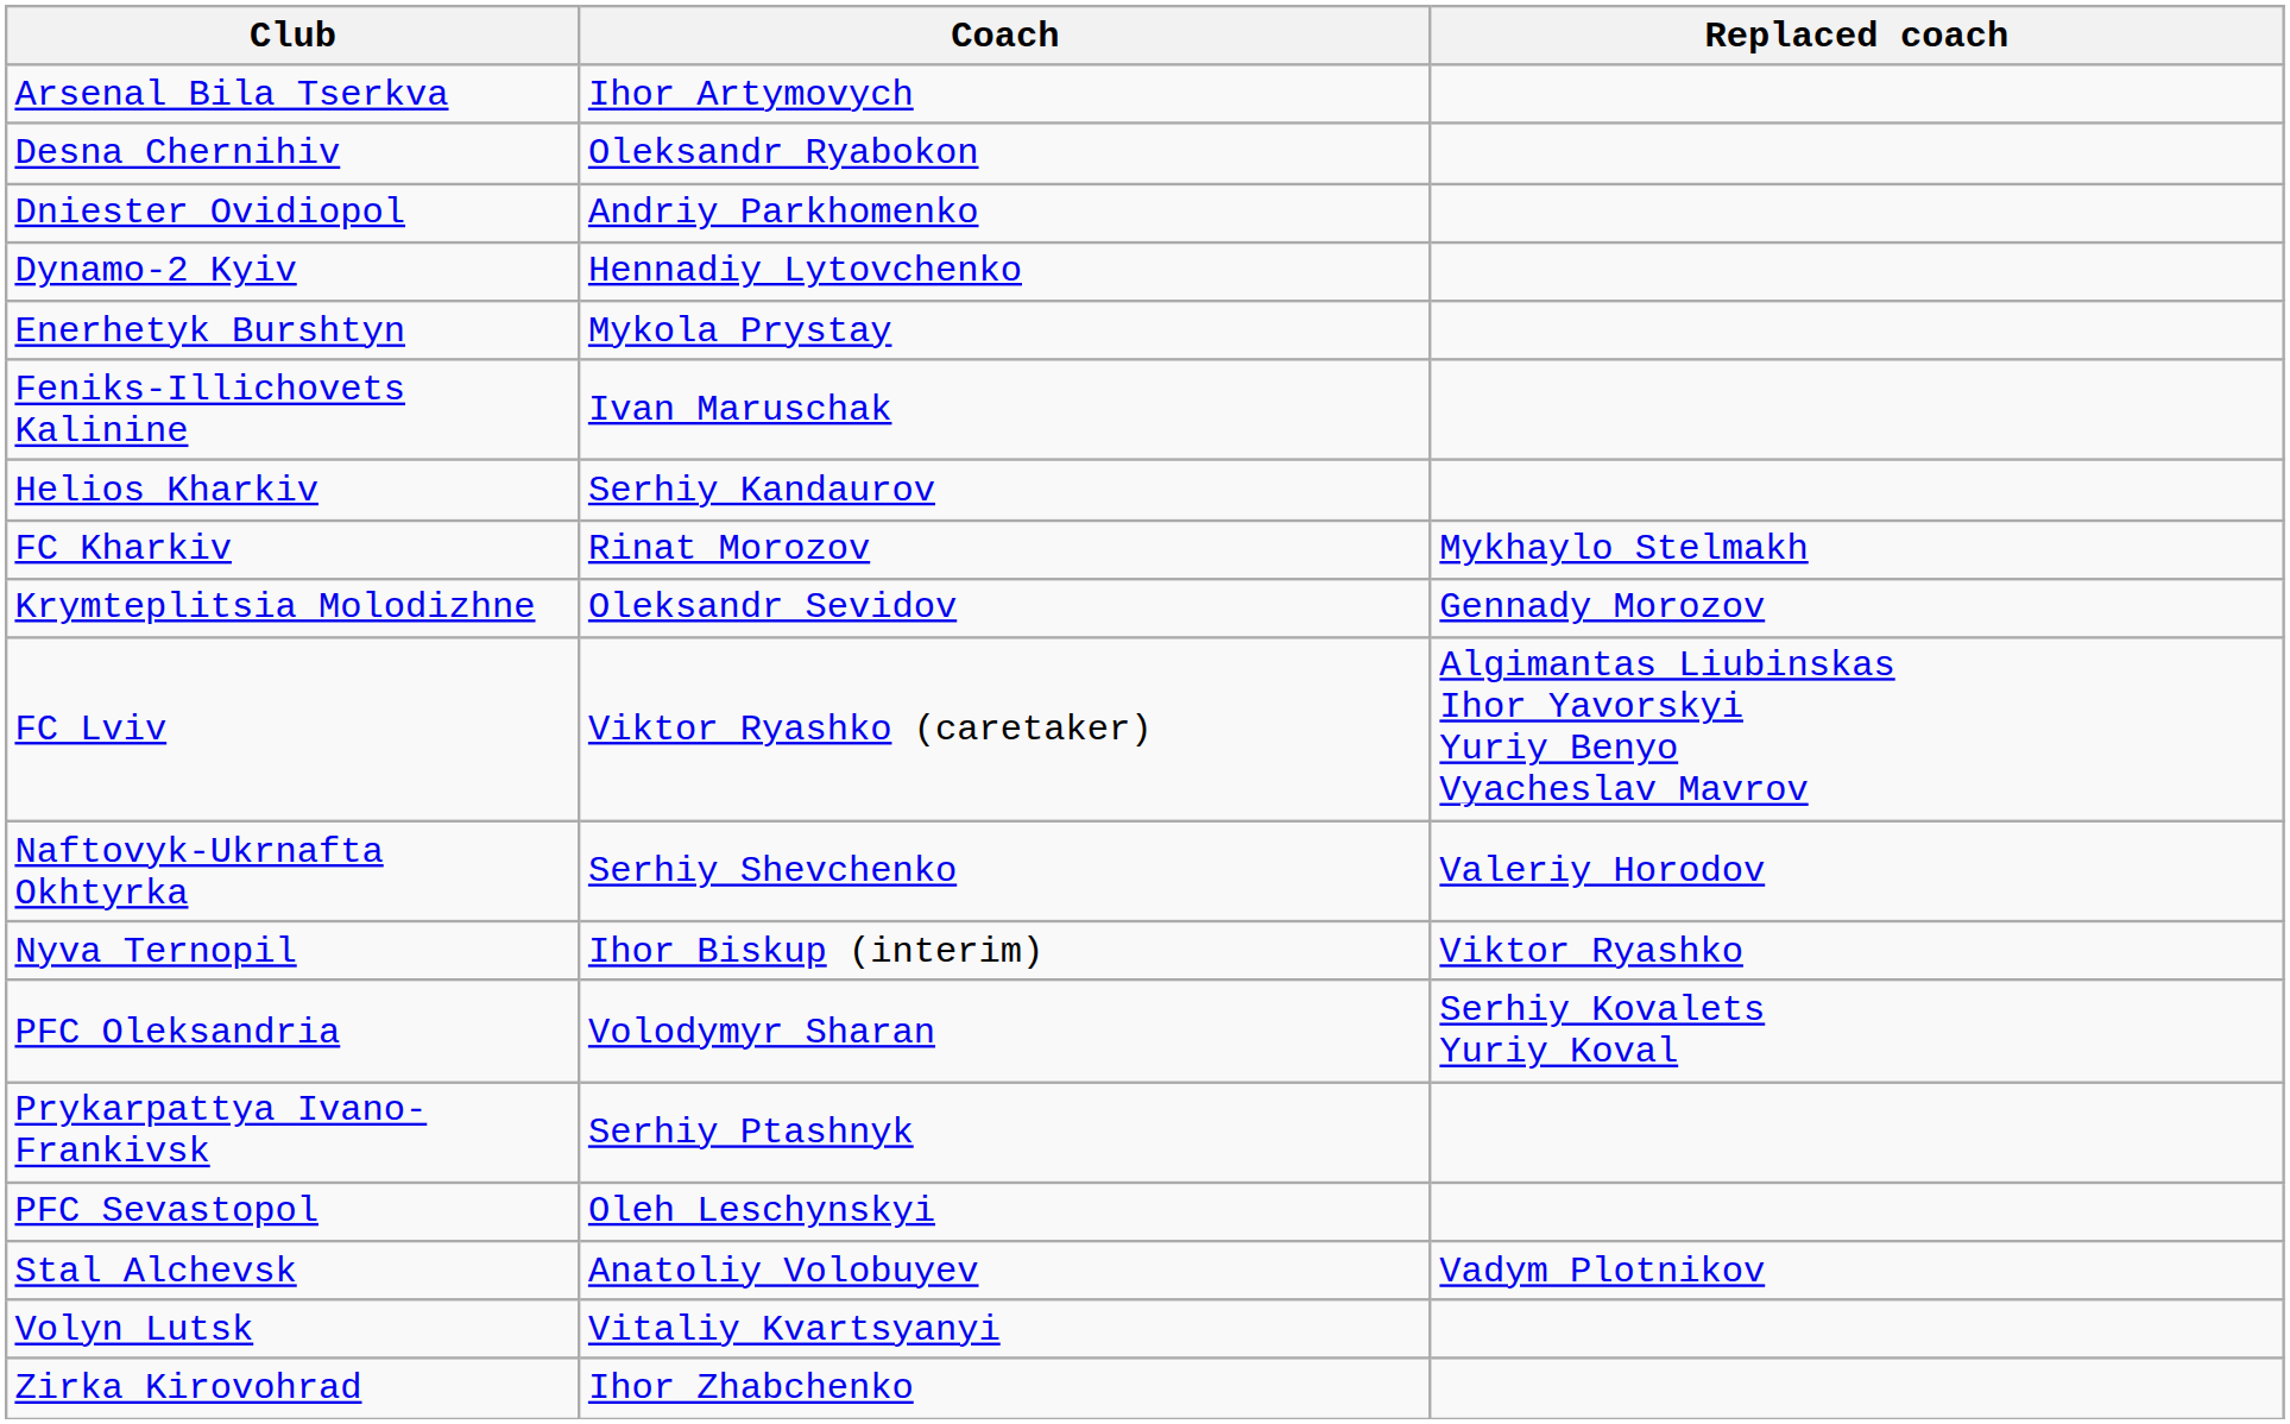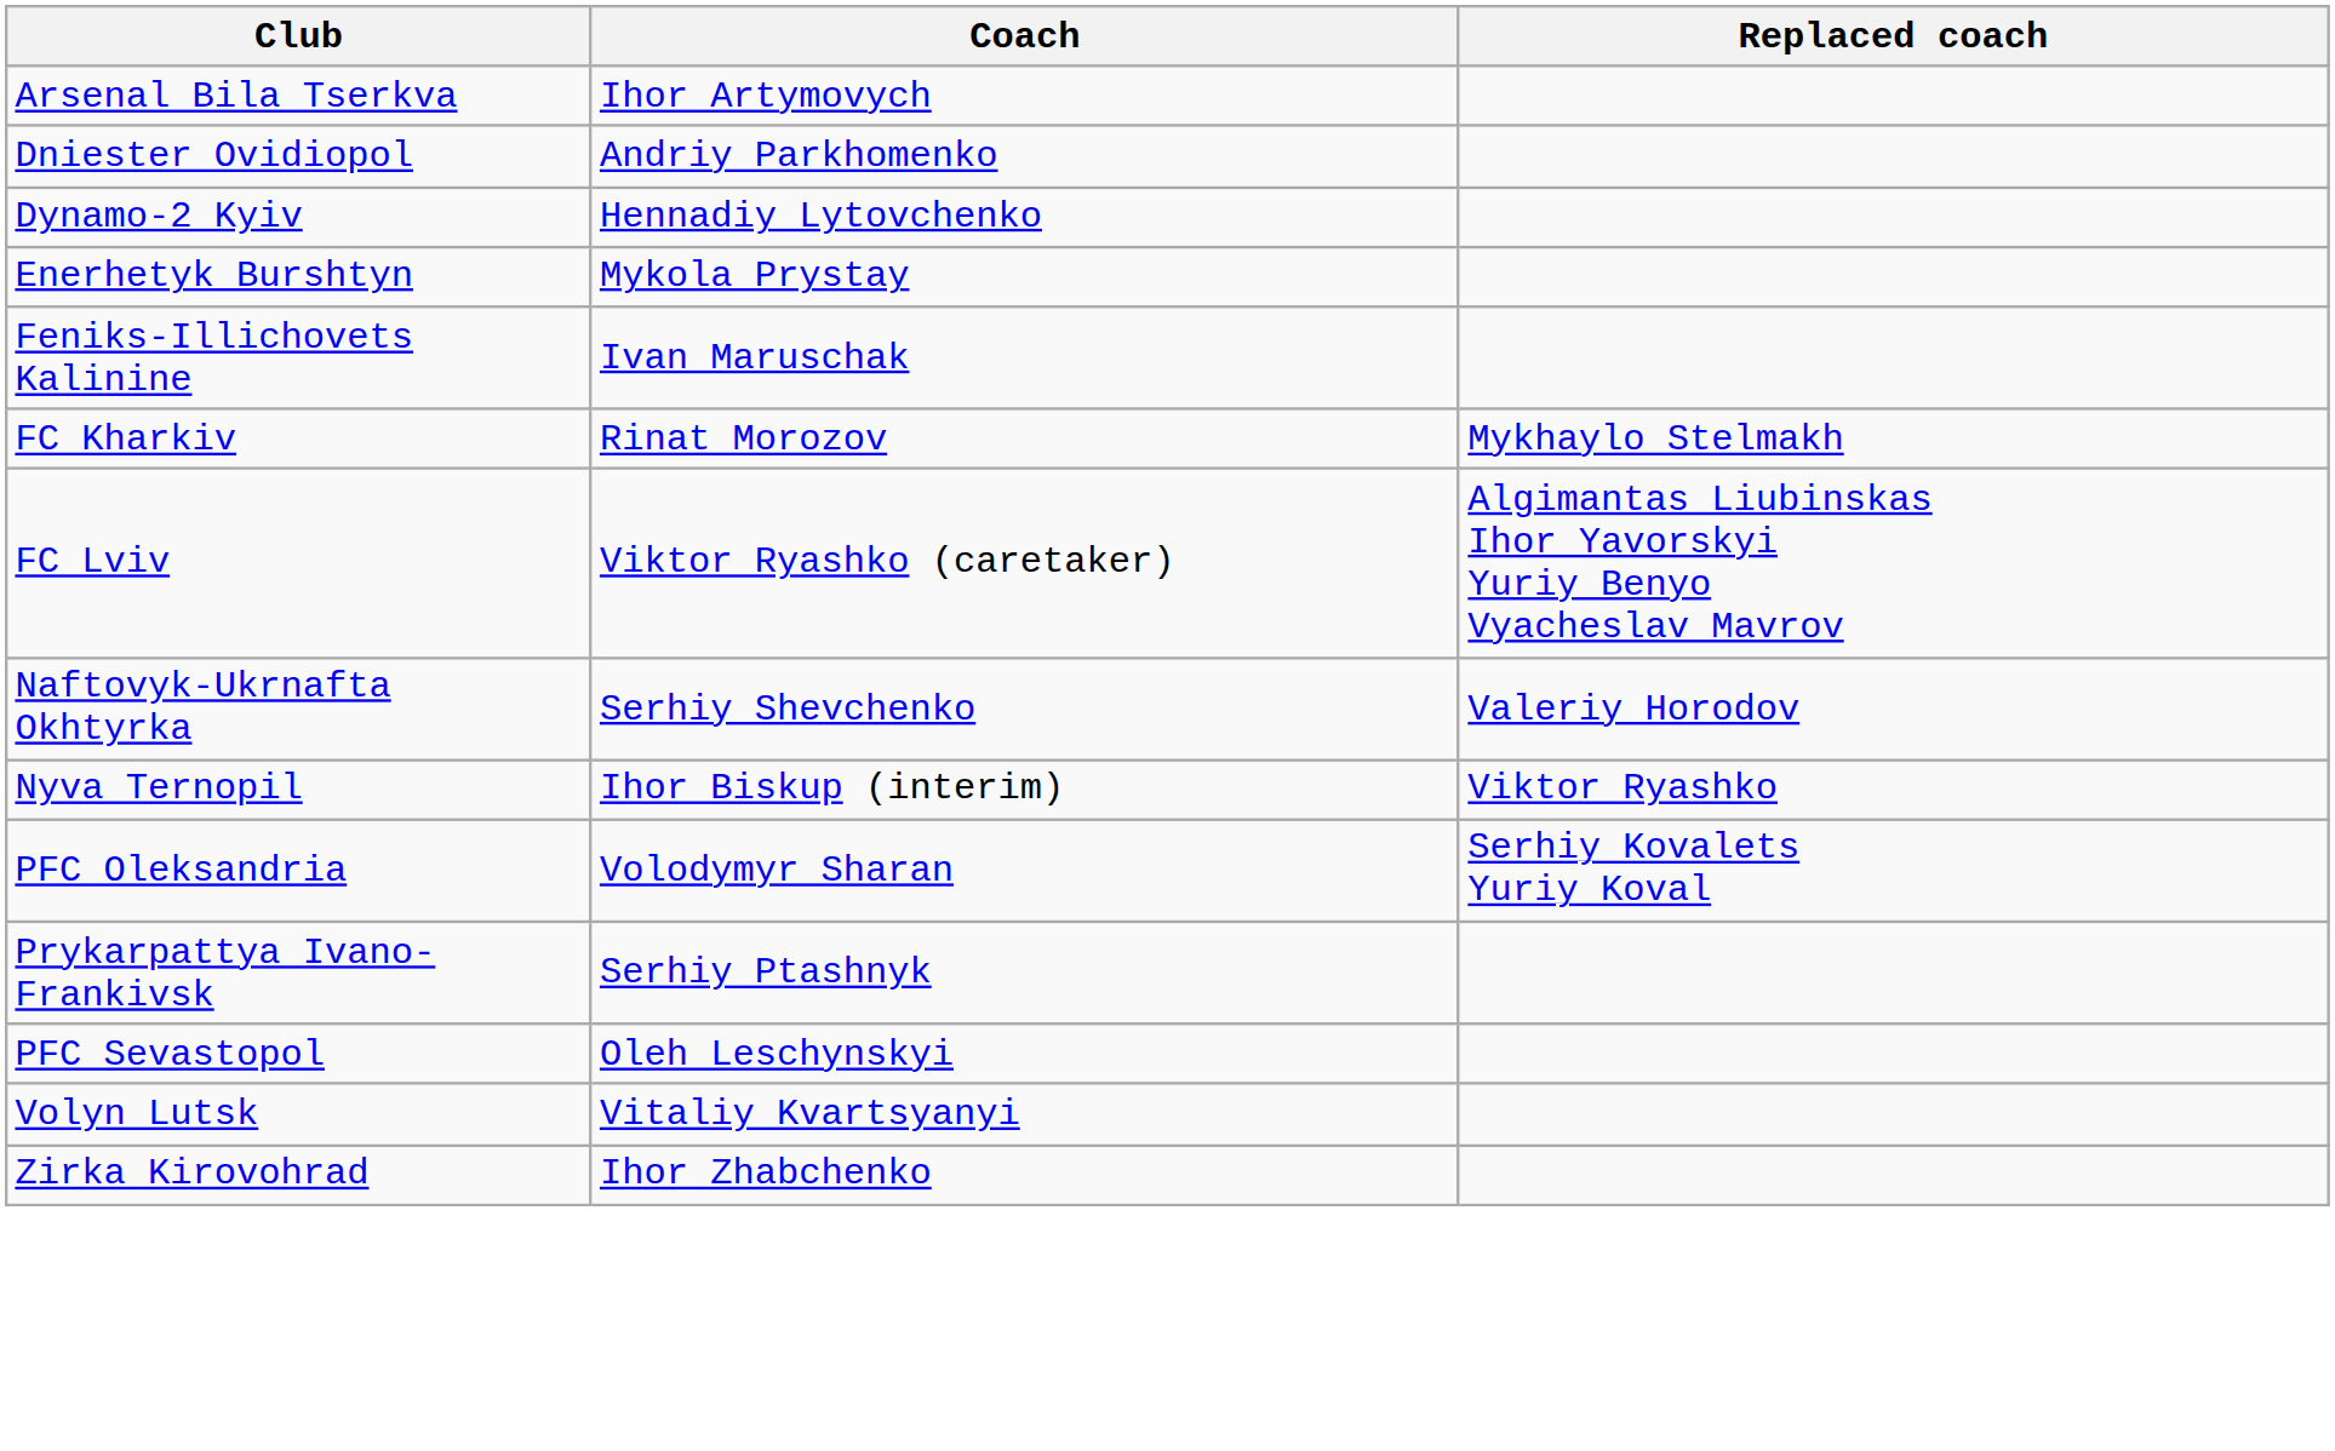 <table class="wikitable">
 <tr>
 <th style="width:200px;">Club</th>
 <th style="width:300px;">Coach</th>
 <th style="width:300px;">Replaced coach</th>
 </tr>
 <tr>
 <td><a href='#'>Arsenal Bila Tserkva</a></td>
 <td> <a href='#'>Ihor Artymovych</a></td>
-<td></td>
-</tr>
-<tr>
-<td><a href='#'>Desna Chernihiv</a></td>
-<td> <a href='#'>Oleksandr Ryabokon</a></td>
 <td></td>
 </tr>
 <tr>
 <td><a href='#'>Dniester Ovidiopol</a></td>
 <td> <a href='#'>Andriy Parkhomenko</a></td>
 <td></td>
 </tr>
 <tr>
 <td><a href='#'>Dynamo-2 Kyiv</a></td>
 <td> <a href='#'>Hennadiy Lytovchenko</a></td>
 <td></td>
 </tr>
 <tr>
 <td><a href='#'>Enerhetyk Burshtyn</a></td>
 <td> <a href='#'>Mykola Prystay</a></td>
 <td></td>
 </tr>
 <tr>
 <td><a href='#'>Feniks-Illichovets Kalinine</a></td>
 <td> <a href='#'>Ivan Maruschak</a></td>
 <td></td>
 </tr>
 <tr>
-<td><a href='#'>Helios Kharkiv</a></td>
-<td> <a href='#'>Serhiy Kandaurov</a></td>
-<td></td>
-</tr>
-<tr>
 <td><a href='#'>FC Kharkiv</a></td>
 <td> <a href='#'>Rinat Morozov</a></td>
 <td> <a href='#'>Mykhaylo Stelmakh</a></td>
-</tr>
-<tr>
-<td><a href='#'>Krymteplitsia Molodizhne</a></td>
-<td> <a href='#'>Oleksandr Sevidov</a></td>
-<td> <a href='#'>Gennady Morozov</a></td>
 </tr>
 <tr>
 <td><a href='#'>FC Lviv</a></td>
 <td> <a href='#'>Viktor Ryashko</a> (caretaker)</td>
 <td> <a href='#'>Algimantas Liubinskas</a> <br> <a href='#'>Ihor Yavorskyi</a> <br>  <a href='#'>Yuriy Benyo</a> <br>  <a href='#'>Vyacheslav Mavrov</a></td>
 </tr>
 <tr>
 <td><a href='#'>Naftovyk-Ukrnafta Okhtyrka</a></td>
 <td> <a href='#'>Serhiy Shevchenko</a></td>
 <td> <a href='#'>Valeriy Horodov</a></td>
 </tr>
 <tr>
 <td><a href='#'>Nyva Ternopil</a></td>
 <td> <a href='#'>Ihor Biskup</a> (interim)</td>
 <td> <a href='#'>Viktor Ryashko</a></td>
 </tr>
 <tr>
 <td><a href='#'>PFC Oleksandria</a></td>
 <td> <a href='#'>Volodymyr Sharan</a></td>
 <td> <a href='#'>Serhiy Kovalets</a> <br> <a href='#'>Yuriy Koval</a></td>
 </tr>
 <tr>
 <td><a href='#'>Prykarpattya Ivano-Frankivsk</a></td>
 <td> <a href='#'>Serhiy Ptashnyk</a></td>
 <td></td>
 </tr>
 <tr>
 <td><a href='#'>PFC Sevastopol</a></td>
 <td> <a href='#'>Oleh Leschynskyi</a></td>
 <td></td>
 </tr>
 <tr>
-<td><a href='#'>Stal Alchevsk</a></td>
-<td> <a href='#'>Anatoliy Volobuyev</a></td>
-<td> <a href='#'>Vadym Plotnikov</a></td>
-</tr>
-<tr>
 <td><a href='#'>Volyn Lutsk</a></td>
 <td> <a href='#'>Vitaliy Kvartsyanyi</a></td>
 <td></td>
 </tr>
 <tr>
 <td><a href='#'>Zirka Kirovohrad</a></td>
 <td> <a href='#'>Ihor Zhabchenko</a></td>
 <td></td>
 </tr>
 </table>
